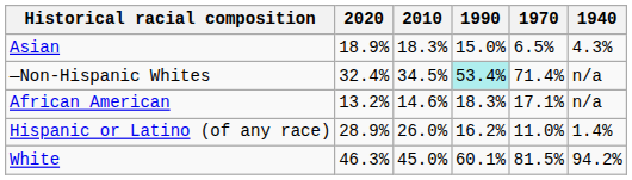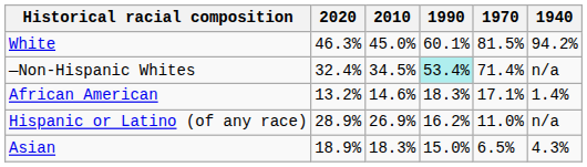 <table class="wikitable sortable mw-collapsed collapsible" style="font-size: 90%;">
 <tr>
 <th>Historical racial composition</th>
 <th>2020</th>
 <th>2010</th>
 <th>1990</th>
 <th>1970</th>
 <th>1940</th>
 </tr>
 <tr>
-<td><a href='#'>Asian</a></td>
-<td>18.9%</td>
-<td>18.3%</td>
-<td>15.0%</td>
-<td>6.5%</td>
-<td>4.3%</td>
+<td><a href='#'>White</a></td>
+<td>46.3%</td>
+<td>45.0%</td>
+<td>60.1%</td>
+<td>81.5%</td>
+<td>94.2%</td>
 </tr>
 <tr>
 <td>—Non-Hispanic Whites</td>
 <td>32.4%</td>
 <td>34.5%</td>
 <td style="background: paleturquoise;">53.4%</td>
 <td>71.4%</td>
 <td>n/a</td>
 </tr>
 <tr>
 <td><a href='#'>African American</a></td>
 <td>13.2%</td>
 <td>14.6%</td>
 <td>18.3%</td>
 <td>17.1%</td>
-<td>n/a</td>
+<td>1.4%</td>
 </tr>
 <tr>
 <td><a href='#'>Hispanic or Latino</a> (of any race)</td>
 <td>28.9%</td>
-<td>26.0%</td>
+<td>26.9%</td>
 <td>16.2%</td>
 <td>11.0%</td>
-<td>1.4%</td>
+<td>n/a</td>
 </tr>
 <tr>
-<td><a href='#'>White</a></td>
-<td>46.3%</td>
-<td>45.0%</td>
-<td>60.1%</td>
-<td>81.5%</td>
-<td>94.2%</td>
+<td><a href='#'>Asian</a></td>
+<td>18.9%</td>
+<td>18.3%</td>
+<td>15.0%</td>
+<td>6.5%</td>
+<td>4.3%</td>
 </tr>
 </table>
